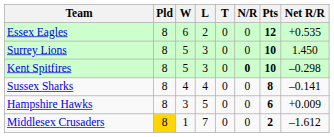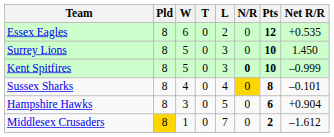 <table class="wikitable" style="text-align: center;">
 <tr>
 <th width=200>Team</th>
 <th width=20>Pld</th>
 <th width=20>W</th>
+<th width=20>T</th>
 <th width=20>L</th>
-<th width=20>T</th>
 <th width=20>N/R</th>
 <th width=20>Pts</th>
 <th width=60>Net R/R</th>
 </tr>
 <tr bgcolor="#ccffcc">
 <td align=left><a href='#'>Essex Eagles</a></td>
 <td>8</td>
 <td>6</td>
+<td>0</td>
 <td>2</td>
-<td>0</td>
 <td>0</td>
 <td><strong>12</strong></td>
 <td>+0.535</td>
 </tr>
 <tr bgcolor="#ccffcc">
 <td align=left><a href='#'>Surrey Lions</a></td>
 <td>8</td>
 <td>5</td>
+<td>0</td>
 <td>3</td>
-<td>0</td>
 <td>0</td>
 <td><strong>10</strong></td>
 <td>1.450</td>
 </tr>
 <tr bgcolor="#ccffcc">
 <td align=left><a href='#'>Kent Spitfires</a></td>
 <td>8</td>
 <td>5</td>
+<td>0</td>
 <td>3</td>
-<td>0</td>
 <td><strong>0</strong></td>
 <td><strong>10</strong></td>
-<td>–0.298</td>
+<td>–0.999</td>
 </tr>
 <tr>
 <td align=left><a href='#'>Sussex Sharks</a></td>
 <td>8</td>
 <td>4</td>
+<td>0</td>
 <td>4</td>
-<td>0</td>
-<td>0</td>
+<td style="background: gold;">0</td>
 <td><strong>8</strong></td>
-<td>–0.141</td>
+<td>–0.101</td>
 </tr>
 <tr>
 <td align=left><a href='#'>Hampshire Hawks</a></td>
 <td>8</td>
 <td>3</td>
+<td>0</td>
 <td>5</td>
 <td>0</td>
-<td>0</td>
 <td><strong>6</strong></td>
-<td>+0.009</td>
+<td>+0.904</td>
 </tr>
 <tr>
 <td align=left><a href='#'>Middlesex Crusaders</a></td>
 <td style="background: gold;">8</td>
 <td>1</td>
+<td>0</td>
 <td>7</td>
-<td>0</td>
 <td>0</td>
 <td><strong>2</strong></td>
 <td>–1.612</td>
 </tr>
 </table>
